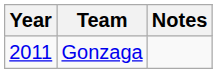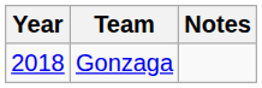 <table class="wikitable">
 <tr>
 <th>Year</th>
 <th>Team</th>
 <th>Notes</th>
 </tr>
 <tr>
-<td><a href='#'>2011</a></td>
+<td><a href='#'>2018</a></td>
 <td><a href='#'>Gonzaga</a></td>
 <td></td>
 </tr>
 </table>
